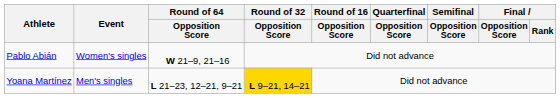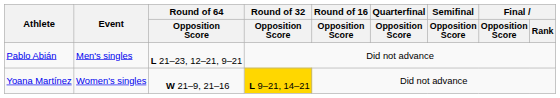 <table class=wikitable style="font-size:90%">
 <tr>
 <th rowspan="2">Athlete</th>
 <th rowspan="2">Event</th>
 <th>Round of 64</th>
 <th>Round of 32</th>
 <th>Round of 16</th>
 <th>Quarterfinal</th>
 <th>Semifinal</th>
 <th colspan=2>Final / </th>
 </tr>
 <tr style="font-size:95%">
 <th>Opposition<br>Score</th>
 <th>Opposition<br>Score</th>
 <th>Opposition<br>Score</th>
 <th>Opposition<br>Score</th>
 <th>Opposition<br>Score</th>
 <th>Opposition<br>Score</th>
 <th>Rank</th>
 </tr>
 <tr align=center>
 <td align=left><a href='#'>Pablo Abián</a></td>
-<td align=left><a href='#'>Women's singles</a></td>
-<td><br> <strong>W</strong> 21–9, 21–16</td>
+<td align=left><a href='#'>Men's singles</a></td>
+<td><br><strong>L</strong> 21–23, 12–21, 9–21</td>
 <td colspan=6>Did not advance</td>
 </tr>
 <tr align=center>
 <td align=left><a href='#'>Yoana Martínez</a></td>
-<td align=left><a href='#'>Men's singles</a></td>
-<td><br><strong>L</strong> 21–23, 12–21, 9–21</td>
+<td align=left><a href='#'>Women's singles</a></td>
+<td><br> <strong>W</strong> 21–9, 21–16</td>
 <td style="background: gold;"><br> <strong>L</strong> 9–21, 14–21</td>
 <td colspan=5>Did not advance</td>
 </tr>
 </table>
